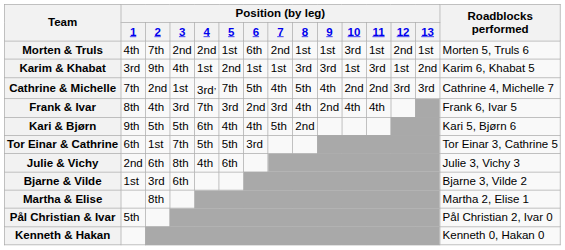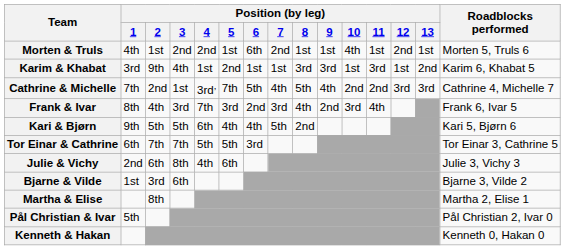 <table class=wikitable style="white-space:nowrap;">
 <tr>
 <th rowspan=2>Team</th>
 <th colspan=13>Position (by leg)</th>
 <th rowspan=2>Roadblocks<br>performed</th>
 </tr>
 <tr>
 <th><a href='#'>1</a></th>
 <th><a href='#'>2</a></th>
 <th><a href='#'>3</a></th>
 <th><a href='#'>4</a></th>
 <th><a href='#'>5</a></th>
 <th><a href='#'>6</a></th>
 <th><a href='#'>7</a></th>
 <th><a href='#'>8</a></th>
 <th><a href='#'>9</a></th>
 <th><a href='#'>10</a></th>
 <th><a href='#'>11</a></th>
 <th><a href='#'>12</a></th>
 <th><a href='#'>13</a></th>
 </tr>
 <tr>
 <th>Morten & Truls</th>
 <td>4th</td>
-<td>7th</td>
+<td>1st</td>
 <td>2nd</td>
 <td>2nd</td>
 <td>1st</td>
 <td>6th</td>
 <td>2nd</td>
 <td>1st</td>
 <td>1st</td>
-<td>3rd</td>
+<td>4th</td>
 <td>1st</td>
 <td>2nd</td>
 <td>1st</td>
 <td>Morten 5, Truls 6</td>
 </tr>
 <tr>
 <th>Karim & Khabat</th>
 <td>3rd</td>
 <td>9th</td>
 <td>4th</td>
 <td>1st</td>
 <td>2nd</td>
 <td>1st</td>
 <td>1st</td>
 <td>3rd</td>
 <td>3rd</td>
 <td>1st</td>
 <td>3rd</td>
 <td>1st</td>
 <td>2nd</td>
 <td>Karim 6, Khabat 5</td>
 </tr>
 <tr>
 <th>Cathrine & Michelle</th>
 <td>7th</td>
 <td>2nd</td>
 <td>1st</td>
 <td>3rd<sup>,</sup></td>
 <td>7th</td>
 <td>5th</td>
 <td>4th</td>
 <td>5th</td>
 <td>4th</td>
 <td>2nd</td>
 <td>2nd</td>
 <td>3rd</td>
 <td>3rd</td>
 <td>Cathrine 4, Michelle 7</td>
 </tr>
 <tr>
 <th>Frank & Ivar</th>
 <td>8th</td>
 <td>4th</td>
 <td>3rd</td>
 <td>7th</td>
 <td>3rd</td>
 <td>2nd</td>
 <td>3rd</td>
 <td>4th</td>
 <td>2nd</td>
-<td>4th</td>
+<td>3rd</td>
 <td>4th</td>
 <td></td>
 <td style="background:darkgrey;"></td>
 <td>Frank 6, Ivar 5</td>
 </tr>
 <tr>
 <th>Kari & Bjørn</th>
 <td>9th</td>
 <td>5th</td>
 <td>5th</td>
 <td>6th</td>
 <td>4th</td>
 <td>4th</td>
 <td>5th</td>
 <td>2nd</td>
 <td></td>
 <td></td>
 <td></td>
 <td style="background:darkgrey;" colspan="2"></td>
 <td>Kari 5, Bjørn 6</td>
 </tr>
 <tr>
 <th>Tor Einar & Cathrine</th>
 <td>6th</td>
-<td>1st</td>
+<td>7th</td>
 <td>7th</td>
 <td>5th</td>
 <td>5th</td>
 <td>3rd</td>
 <td></td>
 <td></td>
 <td style="background:darkgrey;" colspan="5"></td>
 <td>Tor Einar 3, Cathrine 5</td>
 </tr>
 <tr>
 <th>Julie & Vichy</th>
 <td>2nd</td>
 <td>6th</td>
 <td>8th</td>
 <td>4th</td>
 <td>6th</td>
 <td></td>
 <td style="background:darkgrey;" colspan="7"></td>
 <td>Julie 3, Vichy 3</td>
 </tr>
 <tr>
 <th>Bjarne & Vilde</th>
 <td>1st</td>
 <td>3rd</td>
 <td>6th</td>
 <td></td>
 <td></td>
 <td style="background:darkgrey;" colspan="8"></td>
 <td>Bjarne 3, Vilde 2</td>
 </tr>
 <tr>
 <th>Martha & Elise</th>
 <td></td>
 <td>8th</td>
 <td></td>
 <td style="background:darkgrey;" colspan="10"></td>
 <td>Martha 2, Elise 1</td>
 </tr>
 <tr>
 <th>Pål Christian & Ivar</th>
 <td>5th</td>
 <td></td>
 <td style="background:darkgrey;" colspan="11"></td>
 <td>Pål Christian 2, Ivar 0</td>
 </tr>
 <tr>
 <th>Kenneth & Hakan</th>
 <td></td>
 <td style="background:darkgrey;" colspan="12"></td>
 <td>Kenneth 0, Hakan 0</td>
 </tr>
 </table>
